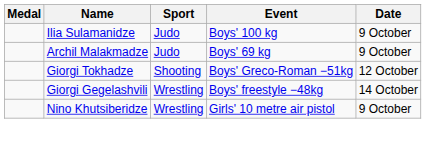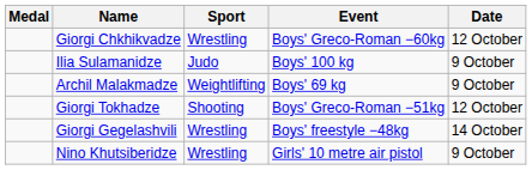 <table class="wikitable sortable"  style="font-size:95%">
 <tr>
 <th>Medal</th>
 <th>Name</th>
 <th>Sport</th>
 <th>Event</th>
 <th>Date</th>
+</tr>
+<tr>
+<td></td>
+<td><a href='#'>Giorgi Chkhikvadze</a></td>
+<td><a href='#'>Wrestling</a></td>
+<td><a href='#'>Boys' Greco-Roman −60kg</a></td>
+<td>12 October</td>
 </tr>
 <tr>
 <td></td>
 <td><a href='#'>Ilia Sulamanidze</a></td>
 <td><a href='#'>Judo</a></td>
 <td><a href='#'>Boys' 100 kg</a></td>
 <td>9 October</td>
 </tr>
 <tr>
 <td></td>
 <td><a href='#'>Archil Malakmadze</a></td>
-<td><a href='#'>Judo</a></td>
+<td><a href='#'>Weightlifting</a></td>
 <td><a href='#'>Boys' 69 kg</a></td>
 <td>9 October</td>
 </tr>
 <tr>
 <td></td>
 <td><a href='#'>Giorgi Tokhadze</a></td>
 <td><a href='#'>Shooting</a></td>
 <td><a href='#'>Boys' Greco-Roman −51kg</a></td>
 <td>12 October</td>
 </tr>
 <tr>
 <td></td>
 <td><a href='#'>Giorgi Gegelashvili</a></td>
 <td><a href='#'>Wrestling</a></td>
 <td><a href='#'>Boys' freestyle −48kg</a></td>
 <td>14 October</td>
 </tr>
 <tr>
 <td></td>
 <td><a href='#'>Nino Khutsiberidze</a></td>
 <td><a href='#'>Wrestling</a></td>
 <td><a href='#'>Girls' 10 metre air pistol</a></td>
 <td>9 October</td>
 </tr>
 </table>
